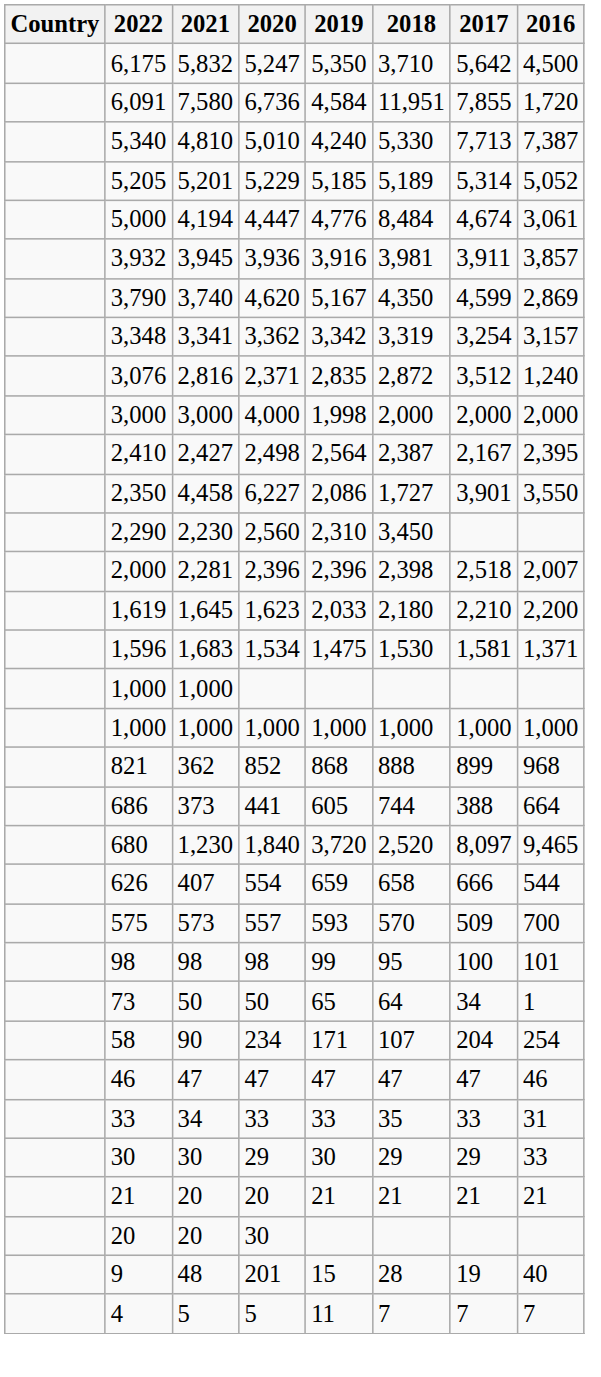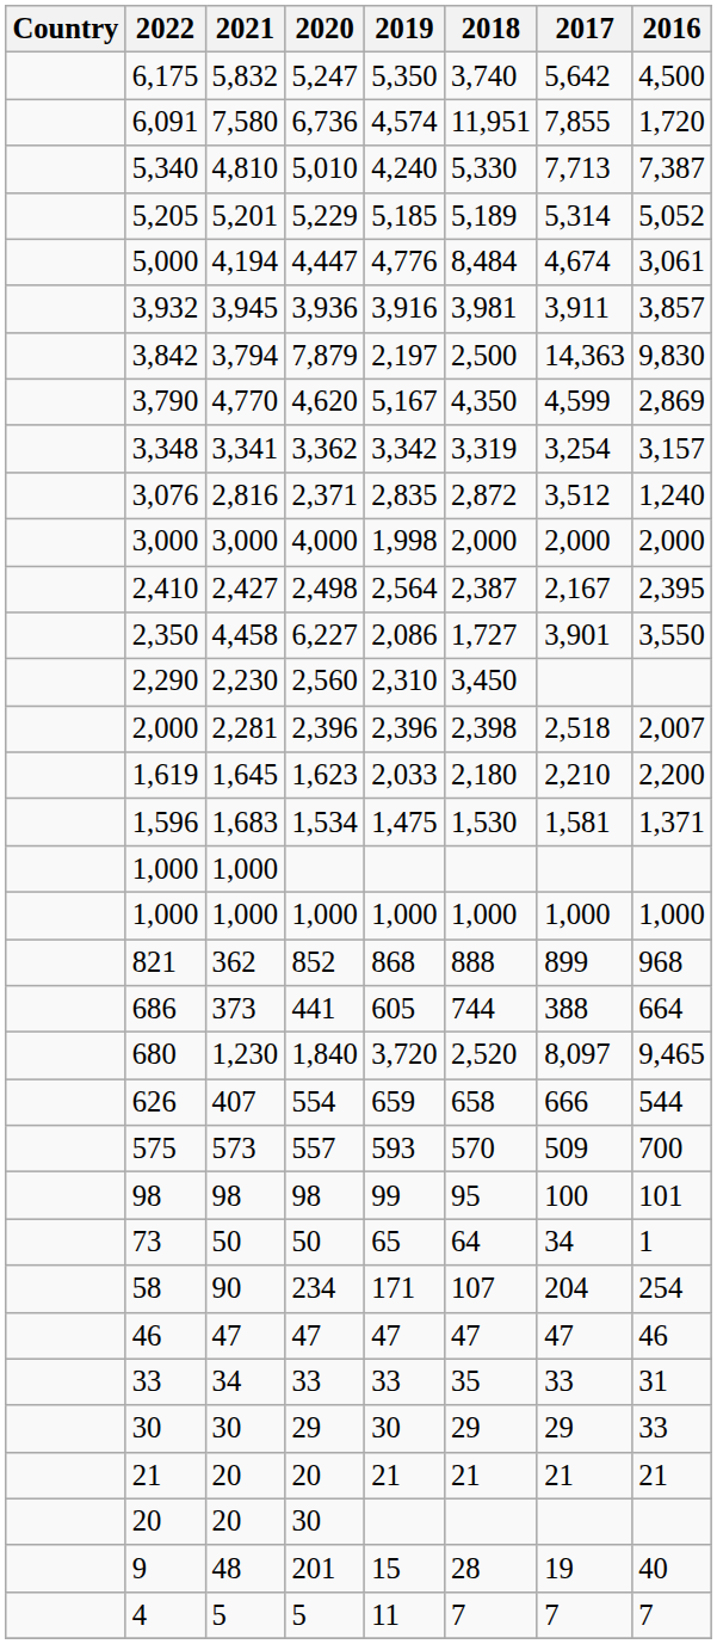 <table class="wikitable sortable">
 <tr>
 <th>Country</th>
 <th>2022</th>
 <th>2021</th>
 <th>2020</th>
 <th>2019</th>
 <th>2018</th>
 <th>2017</th>
 <th>2016</th>
 </tr>
 <tr>
 <td></td>
 <td align="left">6,175</td>
 <td align="left">5,832</td>
 <td align="left">5,247</td>
 <td align="left">5,350</td>
-<td align="left">3,710</td>
+<td align="left">3,740</td>
 <td align="left">5,642</td>
 <td align="left">4,500</td>
 </tr>
 <tr>
 <td></td>
 <td align="left">6,091</td>
 <td align="left">7,580</td>
 <td align="left">6,736</td>
-<td align="left">4,584</td>
+<td align="left">4,574</td>
 <td align="left">11,951</td>
 <td align="left">7,855</td>
 <td align="left">1,720</td>
 </tr>
 <tr>
 <td></td>
 <td align="left">5,340</td>
 <td align="left">4,810</td>
 <td align="left">5,010</td>
 <td align="left">4,240</td>
 <td align="left">5,330</td>
 <td align="left">7,713</td>
 <td align="left">7,387</td>
 </tr>
 <tr>
 <td></td>
 <td align="left">5,205</td>
 <td align="left">5,201</td>
 <td align="left">5,229</td>
 <td align="left">5,185</td>
 <td align="left">5,189</td>
 <td align="left">5,314</td>
 <td align="left">5,052</td>
 </tr>
 <tr>
 <td></td>
 <td align="left">5,000</td>
 <td align="left">4,194</td>
 <td align="left">4,447</td>
 <td align="left">4,776</td>
 <td align="left">8,484</td>
 <td align="left">4,674</td>
 <td align="left">3,061</td>
 </tr>
 <tr>
 <td></td>
 <td align="left">3,932</td>
 <td align="left">3,945</td>
 <td align="left">3,936</td>
 <td align="left">3,916</td>
 <td align="left">3,981</td>
 <td align="left">3,911</td>
 <td align="left">3,857</td>
 </tr>
 <tr>
 <td></td>
+<td align="left">3,842</td>
+<td align="left">3,794</td>
+<td align="left">7,879</td>
+<td align="left">2,197</td>
+<td align="left">2,500</td>
+<td align="left">14,363</td>
+<td align="left">9,830</td>
+</tr>
+<tr>
+<td></td>
 <td align="left">3,790</td>
-<td align="left">3,740</td>
+<td align="left">4,770</td>
 <td align="left">4,620</td>
 <td align="left">5,167</td>
 <td align="left">4,350</td>
 <td align="left">4,599</td>
 <td align="left">2,869</td>
 </tr>
 <tr>
 <td></td>
 <td align="left">3,348</td>
 <td align="left">3,341</td>
 <td align="left">3,362</td>
 <td align="left">3,342</td>
 <td align="left">3,319</td>
 <td align="left">3,254</td>
 <td align="left">3,157</td>
 </tr>
 <tr>
 <td></td>
 <td align="left">3,076</td>
 <td align="left">2,816</td>
 <td align="left">2,371</td>
 <td align="left">2,835</td>
 <td align="left">2,872</td>
 <td align="left">3,512</td>
 <td align="left">1,240</td>
 </tr>
 <tr>
 <td></td>
 <td align="left">3,000</td>
 <td align="left">3,000</td>
 <td align="left">4,000</td>
 <td align="left">1,998</td>
 <td align="left">2,000</td>
 <td align="left">2,000</td>
 <td align="left">2,000</td>
 </tr>
 <tr>
 <td></td>
 <td align="left">2,410</td>
 <td align="left">2,427</td>
 <td align="left">2,498</td>
 <td align="left">2,564</td>
 <td align="left">2,387</td>
 <td align="left">2,167</td>
 <td align="left">2,395</td>
 </tr>
 <tr>
 <td></td>
 <td align="left">2,350</td>
 <td align="left">4,458</td>
 <td align="left">6,227</td>
 <td align="left">2,086</td>
 <td align="left">1,727</td>
 <td align="left">3,901</td>
 <td align="left">3,550</td>
 </tr>
 <tr>
 <td></td>
 <td align="left">2,290</td>
 <td align="left">2,230</td>
 <td align="left">2,560</td>
 <td align="left">2,310</td>
 <td align="left">3,450</td>
 <td align="left"></td>
 <td align="left"></td>
 </tr>
 <tr>
 <td></td>
 <td align="left">2,000</td>
 <td align="left">2,281</td>
 <td align="left">2,396</td>
 <td align="left">2,396</td>
 <td align="left">2,398</td>
 <td align="left">2,518</td>
 <td align="left">2,007</td>
 </tr>
 <tr>
 <td></td>
 <td align="left">1,619</td>
 <td align="left">1,645</td>
 <td align="left">1,623</td>
 <td align="left">2,033</td>
 <td align="left">2,180</td>
 <td align="left">2,210</td>
 <td align="left">2,200</td>
 </tr>
 <tr>
 <td></td>
 <td align="left">1,596</td>
 <td align="left">1,683</td>
 <td align="left">1,534</td>
 <td align="left">1,475</td>
 <td align="left">1,530</td>
 <td align="left">1,581</td>
 <td align="left">1,371</td>
 </tr>
 <tr>
 <td></td>
 <td align="left">1,000</td>
 <td align="left">1,000</td>
 <td align="left"></td>
 <td align="left"></td>
 <td align="left"></td>
 <td align="left"></td>
 <td align="left"></td>
 </tr>
 <tr>
 <td></td>
 <td align="left">1,000</td>
 <td align="left">1,000</td>
 <td align="left">1,000</td>
 <td align="left">1,000</td>
 <td align="left">1,000</td>
 <td align="left">1,000</td>
 <td align="left">1,000</td>
 </tr>
 <tr>
 <td></td>
 <td align="left">821</td>
 <td align="left">362</td>
 <td align="left">852</td>
 <td align="left">868</td>
 <td align="left">888</td>
 <td align="left">899</td>
 <td align="left">968</td>
 </tr>
 <tr>
 <td></td>
 <td align="left">686</td>
 <td align="left">373</td>
 <td align="left">441</td>
 <td align="left">605</td>
 <td align="left">744</td>
 <td align="left">388</td>
 <td align="left">664</td>
 </tr>
 <tr>
 <td></td>
 <td align="left">680</td>
 <td align="left">1,230</td>
 <td align="left">1,840</td>
 <td align="left">3,720</td>
 <td align="left">2,520</td>
 <td align="left">8,097</td>
 <td align="left">9,465</td>
 </tr>
 <tr>
 <td></td>
 <td align="left">626</td>
 <td align="left">407</td>
 <td align="left">554</td>
 <td align="left">659</td>
 <td align="left">658</td>
 <td align="left">666</td>
 <td align="left">544</td>
 </tr>
 <tr>
 <td></td>
 <td align="left">575</td>
 <td align="left">573</td>
 <td align="left">557</td>
 <td align="left">593</td>
 <td align="left">570</td>
 <td align="left">509</td>
 <td align="left">700</td>
 </tr>
 <tr>
 <td></td>
 <td align="left">98</td>
 <td align="left">98</td>
 <td align="left">98</td>
 <td align="left">99</td>
 <td align="left">95</td>
 <td align="left">100</td>
 <td align="left">101</td>
 </tr>
 <tr>
 <td></td>
 <td align="left">73</td>
 <td align="left">50</td>
 <td align="left">50</td>
 <td align="left">65</td>
 <td align="left">64</td>
 <td align="left">34</td>
 <td align="left">1</td>
 </tr>
 <tr>
 <td></td>
 <td align="left">58</td>
 <td align="left">90</td>
 <td align="left">234</td>
 <td align="left">171</td>
 <td align="left">107</td>
 <td align="left">204</td>
 <td align="left">254</td>
 </tr>
 <tr>
 <td></td>
 <td align="left">46</td>
 <td align="left">47</td>
 <td align="left">47</td>
 <td align="left">47</td>
 <td align="left">47</td>
 <td align="left">47</td>
 <td align="left">46</td>
 </tr>
 <tr>
 <td></td>
 <td align="left">33</td>
 <td align="left">34</td>
 <td align="left">33</td>
 <td align="left">33</td>
 <td align="left">35</td>
 <td align="left">33</td>
 <td align="left">31</td>
 </tr>
 <tr>
 <td></td>
 <td align="left">30</td>
 <td align="left">30</td>
 <td align="left">29</td>
 <td align="left">30</td>
 <td align="left">29</td>
 <td align="left">29</td>
 <td align="left">33</td>
 </tr>
 <tr>
 <td></td>
 <td align="left">21</td>
 <td align="left">20</td>
 <td align="left">20</td>
 <td align="left">21</td>
 <td align="left">21</td>
 <td align="left">21</td>
 <td align="left">21</td>
 </tr>
 <tr>
 <td></td>
 <td align="left">20</td>
 <td align="left">20</td>
 <td align="left">30</td>
 <td align="left"></td>
 <td align="left"></td>
 <td align="left"></td>
 <td align="left"></td>
 </tr>
 <tr>
 <td></td>
 <td align="left">9</td>
 <td align="left">48</td>
 <td align="left">201</td>
 <td align="left">15</td>
 <td align="left">28</td>
 <td align="left">19</td>
 <td align="left">40</td>
 </tr>
 <tr>
 <td></td>
 <td align="left">4</td>
 <td align="left">5</td>
 <td align="left">5</td>
 <td align="left">11</td>
 <td align="left">7</td>
 <td align="left">7</td>
 <td align="left">7</td>
 </tr>
 <tr>
 </tr>
 </table>
